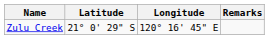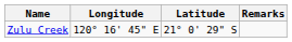 <table class="wikitable">
 <tr>
 <th>Name</th>
+<th>Longitude</th>
 <th>Latitude</th>
-<th>Longitude</th>
 <th>Remarks</th>
 </tr>
 <tr>
 <td><a href='#'>Zulu Creek</a></td>
+<td>120° 16' 45" E</td>
 <td>21° 0' 29" S</td>
-<td>120° 16' 45" E</td>
 <td></td>
 </tr>
 </table>
